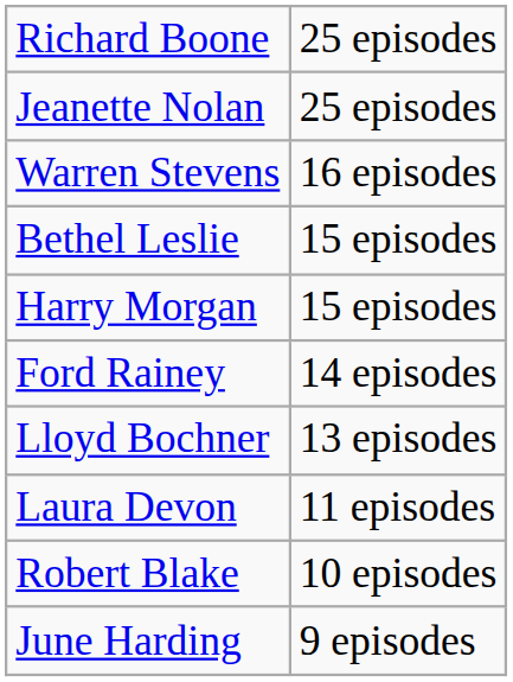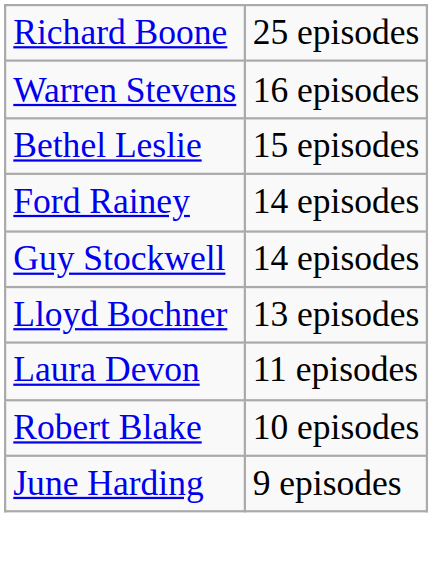 <table class="wikitable">
 <tr>
 <td><a href='#'>Richard Boone</a></td>
-<td>25 episodes</td>
-</tr>
-<tr>
-<td><a href='#'>Jeanette Nolan</a></td>
 <td>25 episodes</td>
 </tr>
 <tr>
 <td><a href='#'>Warren Stevens</a></td>
 <td>16 episodes</td>
 </tr>
 <tr>
 <td><a href='#'>Bethel Leslie</a></td>
 <td>15 episodes</td>
 </tr>
 <tr>
-<td><a href='#'>Harry Morgan</a></td>
-<td>15 episodes</td>
+<td><a href='#'>Ford Rainey</a></td>
+<td>14 episodes</td>
 </tr>
 <tr>
-<td><a href='#'>Ford Rainey</a></td>
+<td><a href='#'>Guy Stockwell</a></td>
 <td>14 episodes</td>
 </tr>
 <tr>
 <td><a href='#'>Lloyd Bochner</a></td>
 <td>13 episodes</td>
 </tr>
 <tr>
 <td><a href='#'>Laura Devon</a></td>
 <td>11 episodes</td>
 </tr>
 <tr>
 <td><a href='#'>Robert Blake</a></td>
 <td>10 episodes</td>
 </tr>
 <tr>
 <td><a href='#'>June Harding</a></td>
 <td>9 episodes</td>
 </tr>
 </table>
